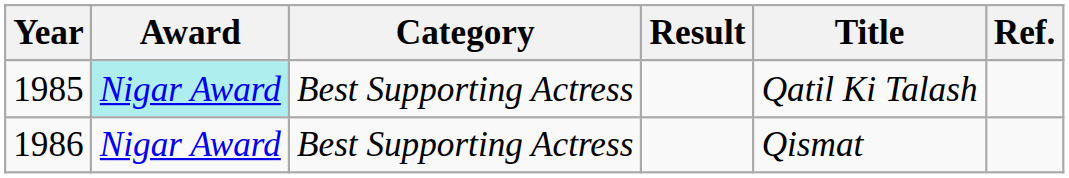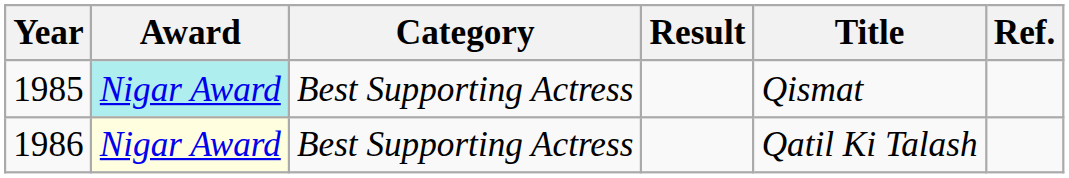 <table class="wikitable">
 <tr>
 <th>Year</th>
 <th>Award</th>
 <th>Category</th>
 <th>Result</th>
 <th>Title</th>
 <th>Ref.</th>
 </tr>
 <tr>
 <td>1985</td>
 <td style="background: paleturquoise;"><em><a href='#'>Nigar Award</a></em></td>
 <td><em>Best Supporting Actress</em></td>
 <td></td>
-<td><em>Qatil Ki Talash</em></td>
+<td><em>Qismat</em></td>
 <td></td>
 </tr>
 <tr>
 <td>1986</td>
-<td><em><a href='#'>Nigar Award</a></em></td>
+<td style="background: lightyellow;"><em><a href='#'>Nigar Award</a></em></td>
 <td><em>Best Supporting Actress</em></td>
 <td></td>
-<td><em>Qismat</em></td>
+<td><em>Qatil Ki Talash</em></td>
 <td></td>
 </tr>
 </table>
